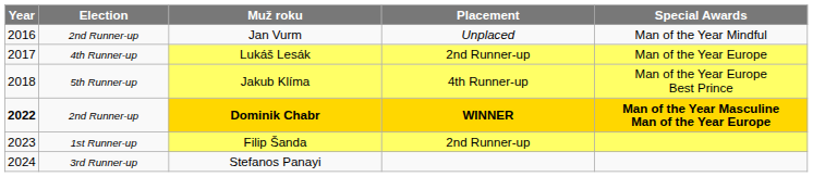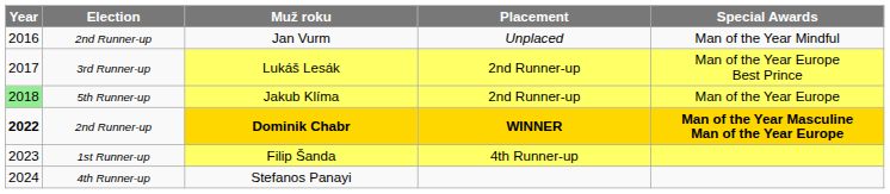 <table class="wikitable sortable" style="font-size: 95%; text-align:center">
 <tr>
 <th width="30" style="background-color:#787878;color:#FFFFFF;">Year</th>
 <th width="150" style="background-color:#787878;color:#FFFFFF;">Election</th>
 <th width="250" style="background-color:#787878;color:#FFFFFF;">Muž roku</th>
 <th width="250" style="background-color:#787878;color:#FFFFFF;">Placement</th>
 <th width="250" style="background-color:#787878;color:#FFFFFF;">Special Awards</th>
 </tr>
 <tr>
 <td>2016</td>
 <td><small><em>2nd Runner-up</em></small></td>
 <td>Jan Vurm</td>
 <td><em>Unplaced</em></td>
 <td>Man of the Year Mindful</td>
 </tr>
 <tr>
 <td>2017</td>
-<td><small><em>4th Runner-up</em></small></td>
+<td><small><em>3rd Runner-up</em></small></td>
 <td style="background:#FFFF66;">Lukáš Lesák</td>
 <td style="background:#FFFF66;">2nd Runner-up</td>
-<td style="background:#FFFF66;">Man of the Year Europe</td>
+<td style="background:#FFFF66;">Man of the Year Europe <br> Best Prince</td>
 </tr>
 <tr>
-<td>2018</td>
+<td style="background: lightgreen;">2018</td>
 <td><small><em>5th Runner-up</em></small></td>
 <td style="background:#FFFF66;">Jakub Klíma</td>
-<td style="background:#FFFF66;">4th Runner-up</td>
-<td style="background:#FFFF66;">Man of the Year Europe <br> Best Prince</td>
+<td style="background:#FFFF66;">2nd Runner-up</td>
+<td style="background:#FFFF66;">Man of the Year Europe</td>
 </tr>
 <tr>
 <td><strong>2022</strong></td>
 <td><small><em>2nd Runner-up</em></small></td>
 <td style="background:gold;"><strong>Dominik Chabr</strong></td>
 <td style="background:gold;"><strong>WINNER</strong></td>
 <td style="background:gold;"><strong>Man of the Year Masculine <br> Man of the Year Europe</strong></td>
 </tr>
 <tr>
 <td>2023</td>
 <td><small><em>1st Runner-up</em></small></td>
 <td style="background:#FFFF66;">Filip Šanda</td>
-<td style="background:#FFFF66;">2nd Runner-up</td>
+<td style="background:#FFFF66;">4th Runner-up</td>
 <td style="background:#FFFF66;"></td>
 </tr>
 <tr>
 <td>2024</td>
-<td><small><em>3rd Runner-up</em></small></td>
+<td><small><em>4th Runner-up</em></small></td>
 <td>Stefanos Panayi</td>
 <td></td>
 <td></td>
 </tr>
 </table>
